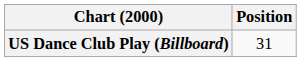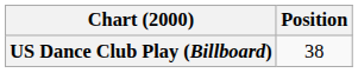 <table class="wikitable plainrowheaders" style="text-align:center">
 <tr>
 <th scope="col">Chart (2000)</th>
 <th scope="col">Position</th>
 </tr>
 <tr>
 <th scope="row">US Dance Club Play (<em>Billboard</em>)</th>
-<td>31</td>
+<td>38</td>
 </tr>
 </table>
